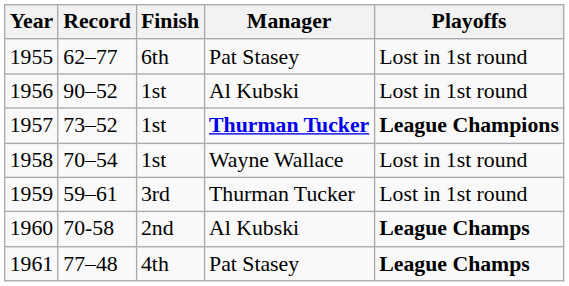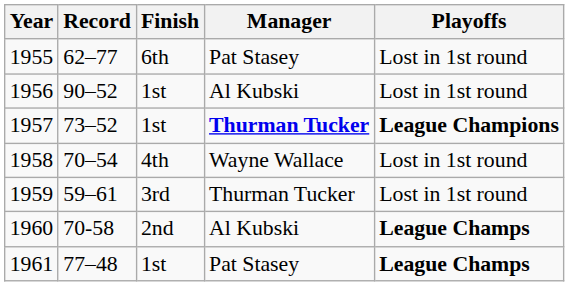 <table class="wikitable">
 <tr>
 <th>Year</th>
 <th>Record</th>
 <th>Finish</th>
 <th>Manager</th>
 <th>Playoffs</th>
 </tr>
 <tr>
 <td>1955</td>
 <td>62–77</td>
 <td>6th</td>
 <td>Pat Stasey</td>
 <td>Lost in 1st round</td>
 </tr>
 <tr>
 <td>1956</td>
 <td>90–52</td>
 <td>1st</td>
 <td>Al Kubski</td>
 <td>Lost in 1st round</td>
 </tr>
 <tr>
 <td>1957</td>
 <td>73–52</td>
 <td>1st</td>
 <td><strong><a href='#'>Thurman Tucker</a></strong></td>
 <td><strong>League Champions</strong></td>
 </tr>
 <tr>
 <td>1958</td>
 <td>70–54</td>
-<td>1st</td>
+<td>4th</td>
 <td>Wayne Wallace</td>
 <td>Lost in 1st round</td>
 </tr>
 <tr>
 <td>1959</td>
 <td>59–61</td>
 <td>3rd</td>
 <td>Thurman Tucker</td>
 <td>Lost in 1st round</td>
 </tr>
 <tr>
 <td>1960</td>
 <td>70-58</td>
 <td>2nd</td>
 <td>Al Kubski</td>
 <td><strong>League Champs</strong></td>
 </tr>
 <tr>
 <td>1961</td>
 <td>77–48</td>
-<td>4th</td>
+<td>1st</td>
 <td>Pat Stasey</td>
 <td><strong>League Champs</strong></td>
 </tr>
 </table>
